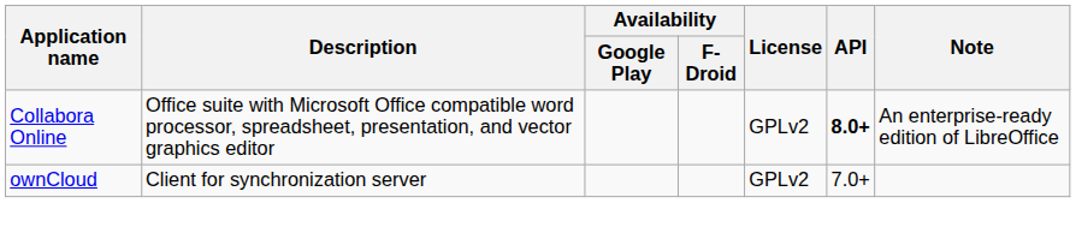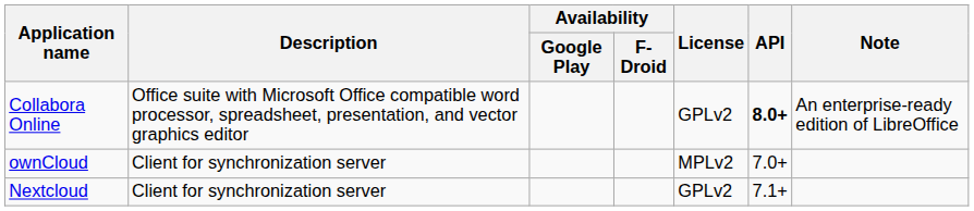 <table class="wikitable">
 <tr>
 <th rowspan="2">Application name</th>
 <th rowspan="2">Description</th>
 <th colspan="2">Availability</th>
 <th rowspan="2">License</th>
 <th rowspan="2">API</th>
 <th rowspan="2">Note</th>
 </tr>
 <tr>
 <th>Google Play</th>
 <th>F-Droid</th>
 </tr>
 <tr>
 <td><a href='#'>Collabora Online</a></td>
 <td>Office suite with Microsoft Office compatible word processor, spreadsheet, presentation, and vector graphics editor</td>
 <td></td>
 <td> </td>
 <td>GPLv2</td>
 <td><strong>8.0+</strong></td>
 <td>An enterprise-ready edition of LibreOffice</td>
 </tr>
 <tr>
 <td><a href='#'>ownCloud</a></td>
 <td>Client for synchronization server</td>
 <td></td>
 <td> </td>
-<td>GPLv2</td>
+<td>MPLv2</td>
 <td>7.0+</td>
 <td></td>
 </tr>
+<tr>
+<td><a href='#'>Nextcloud</a></td>
+<td>Client for synchronization server</td>
+<td></td>
+<td> </td>
+<td>GPLv2</td>
+<td>7.1+</td>
+<td></td>
+</tr>
 </table>
